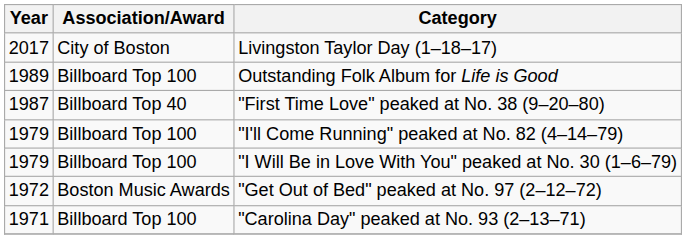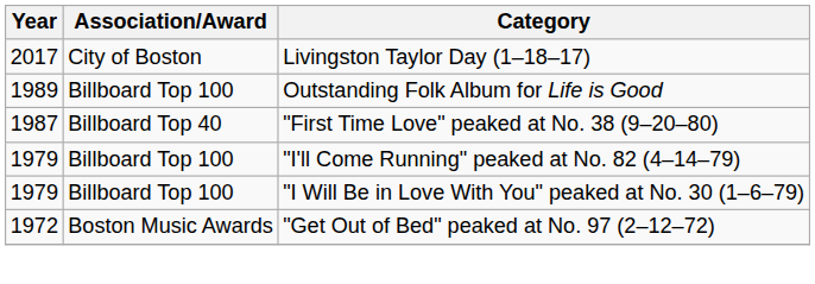 <table class="wikitable">
 <tr>
 <th>Year</th>
 <th>Association/Award</th>
 <th>Category</th>
 </tr>
 <tr>
 <td>2017</td>
 <td>City of Boston</td>
 <td>Livingston Taylor Day (1–18–17)</td>
 </tr>
 <tr>
 <td>1989</td>
 <td>Billboard Top 100</td>
 <td>Outstanding Folk Album for <em>Life is Good</em></td>
 </tr>
 <tr>
 <td>1987</td>
 <td>Billboard Top 40</td>
 <td>"First Time Love" peaked at No. 38 (9–20–80)</td>
 </tr>
 <tr>
 <td>1979</td>
 <td>Billboard Top 100</td>
 <td>"I'll Come Running" peaked at No. 82 (4–14–79)</td>
 </tr>
 <tr>
 <td>1979</td>
 <td>Billboard Top 100</td>
 <td>"I Will Be in Love With You" peaked at No. 30 (1–6–79)</td>
 </tr>
 <tr>
 <td>1972</td>
 <td>Boston Music Awards</td>
 <td>"Get Out of Bed" peaked at No. 97 (2–12–72)</td>
 </tr>
 <tr>
-<td>1971</td>
-<td>Billboard Top 100</td>
-<td>"Carolina Day" peaked at No. 93 (2–13–71)</td>
-</tr>
-<tr>
 </tr>
 </table>
